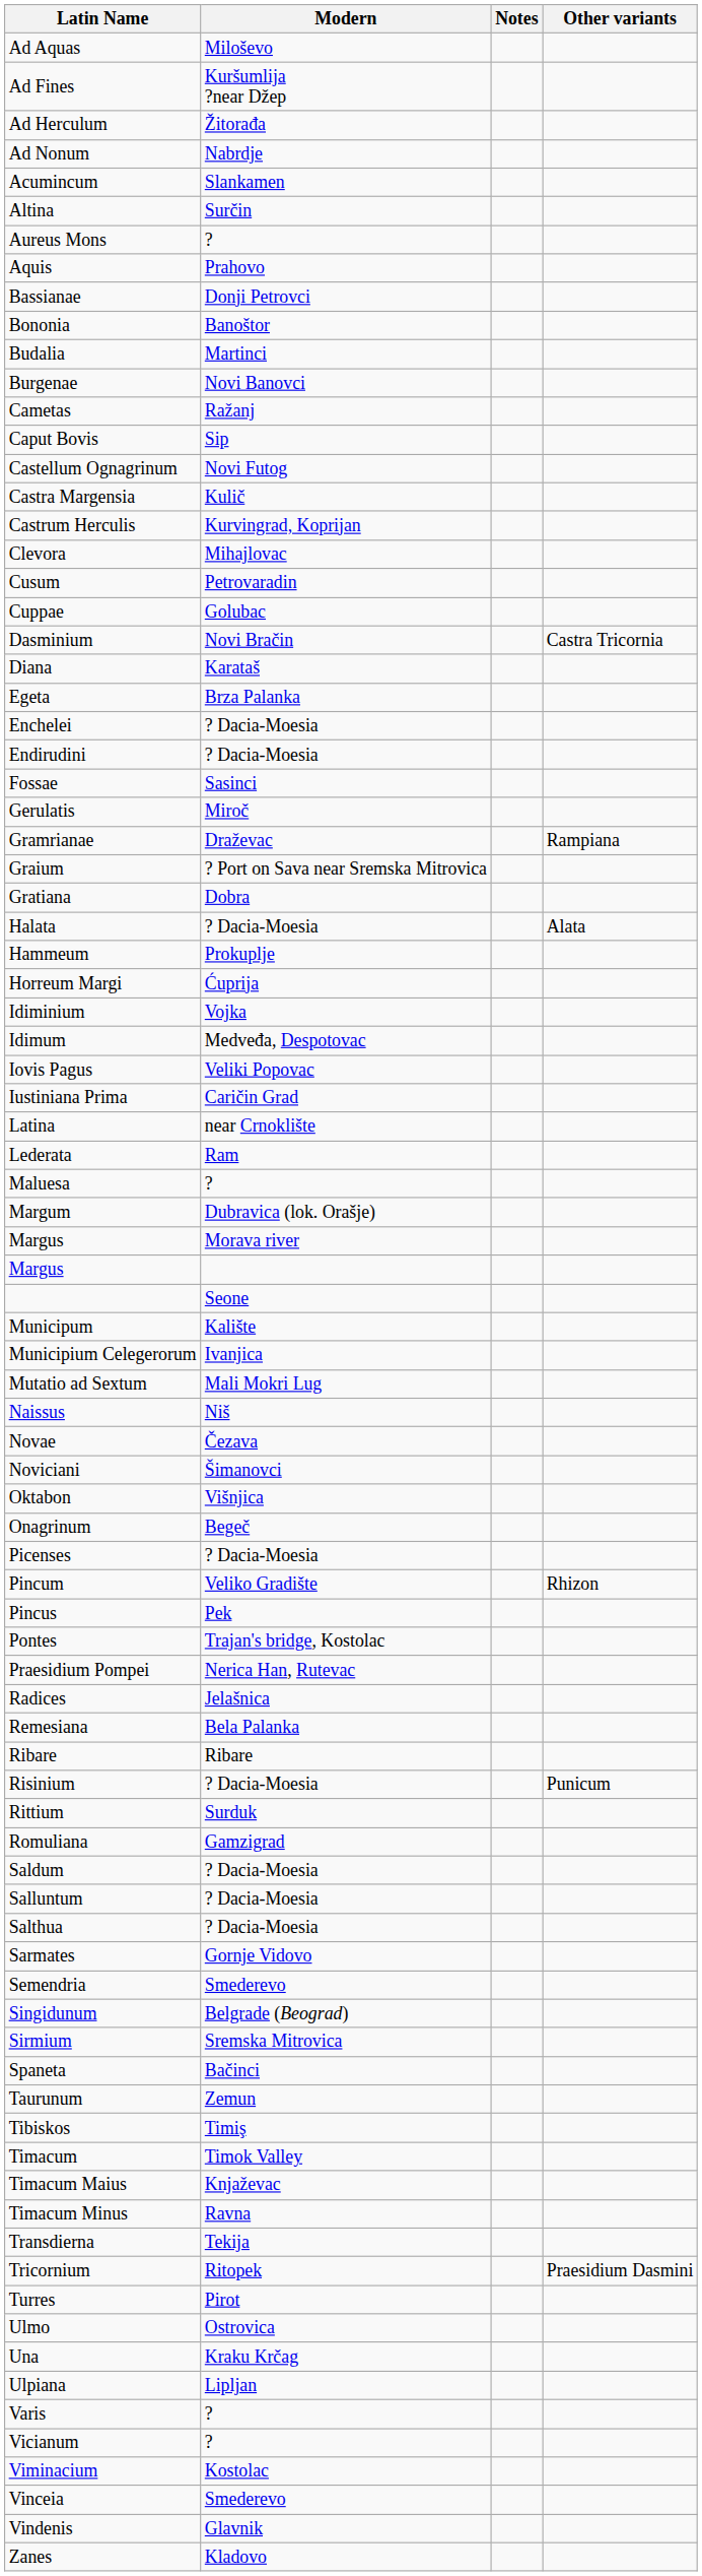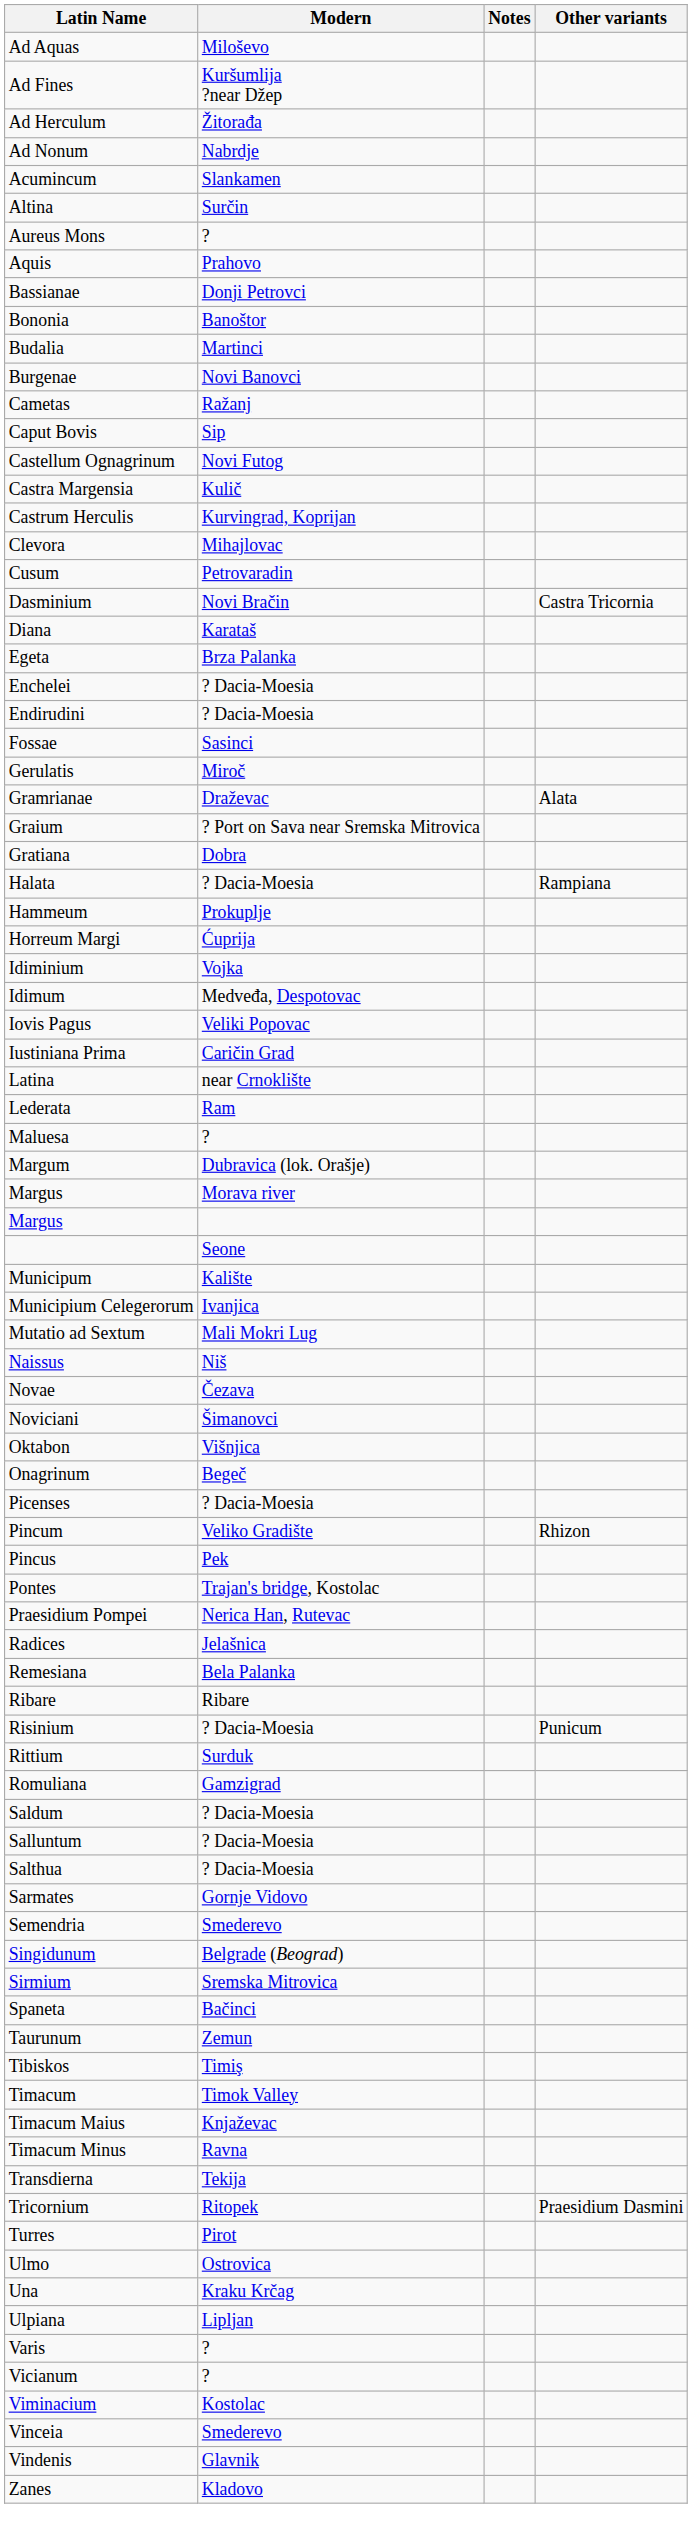 <table class="wikitable">
 <tr>
 <th>Latin Name</th>
 <th>Modern</th>
 <th>Notes</th>
 <th>Other variants</th>
 </tr>
 <tr>
 <td>Ad Aquas</td>
 <td><a href='#'>Miloševo</a></td>
 <td></td>
 <td></td>
 </tr>
 <tr>
 <td>Ad Fines</td>
 <td><a href='#'>Kuršumlija</a><br>?near Džep</td>
 <td></td>
 <td></td>
 </tr>
 <tr>
 <td>Ad Herculum</td>
 <td><a href='#'>Žitorađa</a></td>
 <td></td>
 <td></td>
 </tr>
 <tr>
 <td>Ad Nonum</td>
 <td><a href='#'>Nabrdje</a></td>
 <td></td>
 <td></td>
 </tr>
 <tr>
 <td>Acumincum</td>
 <td><a href='#'>Slankamen</a></td>
 <td></td>
 <td></td>
 </tr>
 <tr>
 <td>Altina</td>
 <td><a href='#'>Surčin</a></td>
 <td></td>
 <td></td>
 </tr>
 <tr>
 <td>Aureus Mons</td>
 <td>?</td>
 <td></td>
 <td></td>
 </tr>
 <tr>
 <td>Aquis</td>
 <td><a href='#'>Prahovo</a></td>
 <td></td>
 <td></td>
 </tr>
 <tr>
 <td>Bassianae</td>
 <td><a href='#'>Donji Petrovci</a></td>
 <td></td>
 <td></td>
 </tr>
 <tr>
 <td>Bononia</td>
 <td><a href='#'>Banoštor</a></td>
 <td></td>
 <td></td>
 </tr>
 <tr>
 <td>Budalia</td>
 <td><a href='#'>Martinci</a></td>
 <td></td>
 <td></td>
 </tr>
 <tr>
 <td>Burgenae</td>
 <td><a href='#'>Novi Banovci</a></td>
 <td></td>
 <td></td>
 </tr>
 <tr>
 <td>Cametas</td>
 <td><a href='#'>Ražanj</a></td>
 <td></td>
 <td></td>
 </tr>
 <tr>
 <td>Caput Bovis</td>
 <td><a href='#'>Sip</a></td>
 <td></td>
 <td></td>
 </tr>
 <tr>
 <td>Castellum Ognagrinum</td>
 <td><a href='#'>Novi Futog</a></td>
 <td></td>
 <td></td>
 </tr>
 <tr>
 <td>Castra Margensia</td>
 <td><a href='#'>Kulič</a></td>
 <td></td>
 <td></td>
 </tr>
 <tr>
 <td>Castrum Herculis</td>
 <td><a href='#'>Kurvingrad, Koprijan</a></td>
 <td></td>
 <td></td>
 </tr>
 <tr>
 <td>Clevora</td>
 <td><a href='#'>Mihajlovac</a></td>
 <td></td>
 <td></td>
 </tr>
 <tr>
 <td>Cusum</td>
 <td><a href='#'>Petrovaradin</a></td>
 <td></td>
 <td></td>
 </tr>
 <tr>
-<td>Cuppae</td>
-<td><a href='#'>Golubac</a></td>
-<td></td>
-<td></td>
-</tr>
-<tr>
 <td>Dasminium</td>
 <td><a href='#'>Novi Bračin</a></td>
 <td></td>
 <td>Castra Tricornia</td>
 </tr>
 <tr>
 <td>Diana</td>
 <td><a href='#'>Karataš</a></td>
 <td></td>
 <td></td>
 </tr>
 <tr>
 <td>Egeta</td>
 <td><a href='#'>Brza Palanka</a></td>
 <td></td>
 <td></td>
 </tr>
 <tr>
 <td>Enchelei</td>
 <td>? Dacia-Moesia</td>
 <td></td>
 <td></td>
 </tr>
 <tr>
 <td>Endirudini</td>
 <td>? Dacia-Moesia</td>
 <td></td>
 <td></td>
 </tr>
 <tr>
 <td>Fossae</td>
 <td><a href='#'>Sasinci</a></td>
 <td></td>
 <td></td>
 </tr>
 <tr>
 <td>Gerulatis</td>
 <td><a href='#'>Miroč</a></td>
 <td></td>
 <td></td>
 </tr>
 <tr>
 <td>Gramrianae</td>
 <td><a href='#'>Draževac</a></td>
 <td></td>
-<td>Rampiana</td>
+<td>Alata</td>
 </tr>
 <tr>
 <td>Graium</td>
 <td>? Port on Sava near Sremska Mitrovica</td>
 <td></td>
 <td></td>
 </tr>
 <tr>
 <td>Gratiana</td>
 <td><a href='#'>Dobra</a></td>
 <td></td>
 <td></td>
 </tr>
 <tr>
 <td>Halata</td>
 <td>? Dacia-Moesia</td>
 <td></td>
-<td>Alata</td>
+<td>Rampiana</td>
 </tr>
 <tr>
 <td>Hammeum</td>
 <td><a href='#'>Prokuplje</a></td>
 <td></td>
 <td></td>
 </tr>
 <tr>
 <td>Horreum Margi</td>
 <td><a href='#'>Ćuprija</a></td>
 <td></td>
 <td></td>
 </tr>
 <tr>
 <td>Idiminium</td>
 <td><a href='#'>Vojka</a></td>
 <td></td>
 <td></td>
 </tr>
 <tr>
 <td>Idimum</td>
 <td>Medveđa, <a href='#'>Despotovac</a></td>
 <td></td>
 <td></td>
 </tr>
 <tr>
 <td>Iovis Pagus</td>
 <td><a href='#'>Veliki Popovac</a></td>
 <td></td>
 <td></td>
 </tr>
 <tr>
 <td>Iustiniana Prima</td>
 <td><a href='#'>Caričin Grad</a></td>
 <td></td>
 <td></td>
 </tr>
 <tr>
 <td>Latina</td>
 <td>near <a href='#'>Crnoklište</a></td>
 <td></td>
 <td></td>
 </tr>
 <tr>
 <td>Lederata</td>
 <td><a href='#'>Ram</a></td>
 <td></td>
 <td></td>
 </tr>
 <tr>
 <td>Maluesa</td>
 <td>?</td>
 <td></td>
 <td></td>
 </tr>
 <tr>
 <td>Margum</td>
 <td><a href='#'>Dubravica</a> (lok. Orašje)</td>
 <td></td>
 <td></td>
 </tr>
 <tr>
 <td>Margus</td>
 <td><a href='#'>Morava river</a></td>
 <td></td>
 <td></td>
 </tr>
 <tr>
 <td><a href='#'>Margus</a></td>
 <td></td>
 <td></td>
 <td></td>
 </tr>
 <tr>
 <td></td>
 <td><a href='#'>Seone</a></td>
 <td></td>
 <td></td>
 </tr>
 <tr>
 <td>Municipum</td>
 <td><a href='#'>Kalište</a></td>
 <td></td>
 <td></td>
 </tr>
 <tr>
 <td>Municipium Celegerorum</td>
 <td><a href='#'>Ivanjica</a></td>
 <td></td>
 <td></td>
 </tr>
 <tr>
 <td>Mutatio ad Sextum</td>
 <td><a href='#'>Mali Mokri Lug</a></td>
 <td></td>
 <td></td>
 </tr>
 <tr>
 <td><a href='#'>Naissus</a></td>
 <td><a href='#'>Niš</a></td>
 <td></td>
 <td></td>
 </tr>
 <tr>
 <td>Novae</td>
 <td><a href='#'>Čezava</a></td>
 <td></td>
 <td></td>
 </tr>
 <tr>
 <td>Noviciani</td>
 <td><a href='#'>Šimanovci</a></td>
 <td></td>
 <td></td>
 </tr>
 <tr>
 <td>Oktabon</td>
 <td><a href='#'>Višnjica</a></td>
 <td></td>
 <td></td>
 </tr>
 <tr>
 <td>Onagrinum</td>
 <td><a href='#'>Begeč</a></td>
 <td></td>
 <td></td>
 </tr>
 <tr>
 <td>Picenses</td>
 <td>? Dacia-Moesia</td>
 <td></td>
 <td></td>
 </tr>
 <tr>
 <td>Pincum</td>
 <td><a href='#'>Veliko Gradište</a></td>
 <td></td>
 <td>Rhizon</td>
 </tr>
 <tr>
 <td>Pincus</td>
 <td><a href='#'>Pek</a></td>
 <td></td>
 <td></td>
 </tr>
 <tr>
 <td>Pontes</td>
 <td><a href='#'>Trajan's bridge</a>, Kostolac</td>
 <td></td>
 <td></td>
 </tr>
 <tr>
 <td>Praesidium Pompei</td>
 <td><a href='#'>Nerica Han</a>, <a href='#'>Rutevac</a></td>
 <td></td>
 <td></td>
 </tr>
 <tr>
 <td>Radices</td>
 <td><a href='#'>Jelašnica</a></td>
 <td></td>
 <td></td>
 </tr>
 <tr>
 <td>Remesiana</td>
 <td><a href='#'>Bela Palanka</a></td>
 <td></td>
 <td></td>
 </tr>
 <tr>
 <td>Ribare</td>
 <td>Ribare</td>
 <td></td>
 <td></td>
 </tr>
 <tr>
 <td>Risinium</td>
 <td>? Dacia-Moesia</td>
 <td></td>
 <td>Punicum</td>
 </tr>
 <tr>
 <td>Rittium</td>
 <td><a href='#'>Surduk</a></td>
 <td></td>
 <td></td>
 </tr>
 <tr>
 <td>Romuliana</td>
 <td><a href='#'>Gamzigrad</a></td>
 <td></td>
 <td></td>
 </tr>
 <tr>
 <td>Saldum</td>
 <td>? Dacia-Moesia</td>
 <td></td>
 <td></td>
 </tr>
 <tr>
 <td>Salluntum</td>
 <td>? Dacia-Moesia</td>
 <td></td>
 <td></td>
 </tr>
 <tr>
 <td>Salthua</td>
 <td>? Dacia-Moesia</td>
 <td></td>
 <td></td>
 </tr>
 <tr>
 <td>Sarmates</td>
 <td><a href='#'>Gornje Vidovo</a></td>
 <td></td>
 <td></td>
 </tr>
 <tr>
 <td>Semendria</td>
 <td><a href='#'>Smederevo</a></td>
 <td></td>
 <td></td>
 </tr>
 <tr>
 <td><a href='#'>Singidunum</a></td>
 <td><a href='#'>Belgrade</a> (<em>Beograd</em>)</td>
 <td></td>
 <td></td>
 </tr>
 <tr>
 <td><a href='#'>Sirmium</a></td>
 <td><a href='#'>Sremska Mitrovica</a></td>
 <td></td>
 <td></td>
 </tr>
 <tr>
 <td>Spaneta</td>
 <td><a href='#'>Bačinci</a></td>
 <td></td>
 <td></td>
 </tr>
 <tr>
 <td>Taurunum</td>
 <td><a href='#'>Zemun</a></td>
 <td></td>
 <td></td>
 </tr>
 <tr>
 <td>Tibiskos</td>
 <td><a href='#'>Timiş</a></td>
 <td></td>
 <td></td>
 </tr>
 <tr>
 <td>Timacum</td>
 <td><a href='#'>Timok Valley</a></td>
 <td></td>
 <td></td>
 </tr>
 <tr>
 <td>Timacum Maius</td>
 <td><a href='#'>Knjaževac</a></td>
 <td></td>
 <td></td>
 </tr>
 <tr>
 <td>Timacum Minus</td>
 <td><a href='#'>Ravna</a></td>
 <td></td>
 <td></td>
 </tr>
 <tr>
 <td>Transdierna</td>
 <td><a href='#'>Tekija</a></td>
 <td></td>
 <td></td>
 </tr>
 <tr>
 <td>Tricornium</td>
 <td><a href='#'>Ritopek</a></td>
 <td></td>
 <td>Praesidium Dasmini</td>
 </tr>
 <tr>
 <td>Turres</td>
 <td><a href='#'>Pirot</a></td>
 <td></td>
 <td></td>
 </tr>
 <tr>
 <td>Ulmo</td>
 <td><a href='#'>Ostrovica</a></td>
 <td></td>
 <td></td>
 </tr>
 <tr>
 <td>Una</td>
 <td><a href='#'>Kraku Krčag</a></td>
 <td></td>
 <td></td>
 </tr>
 <tr>
 <td>Ulpiana</td>
 <td><a href='#'>Lipljan</a></td>
 <td></td>
 <td></td>
 </tr>
 <tr>
 <td>Varis</td>
 <td>?</td>
 <td></td>
 <td></td>
 </tr>
 <tr>
 <td>Vicianum</td>
 <td>?</td>
 <td></td>
 <td></td>
 </tr>
 <tr>
 <td><a href='#'>Viminacium</a></td>
 <td><a href='#'>Kostolac</a></td>
 <td></td>
 <td></td>
 </tr>
 <tr>
 <td>Vinceia</td>
 <td><a href='#'>Smederevo</a></td>
 <td></td>
 <td></td>
 </tr>
 <tr>
 <td>Vindenis</td>
 <td><a href='#'>Glavnik</a></td>
 <td></td>
 <td></td>
 </tr>
 <tr>
 <td>Zanes</td>
 <td><a href='#'>Kladovo</a></td>
 <td></td>
 <td></td>
 </tr>
 </table>
